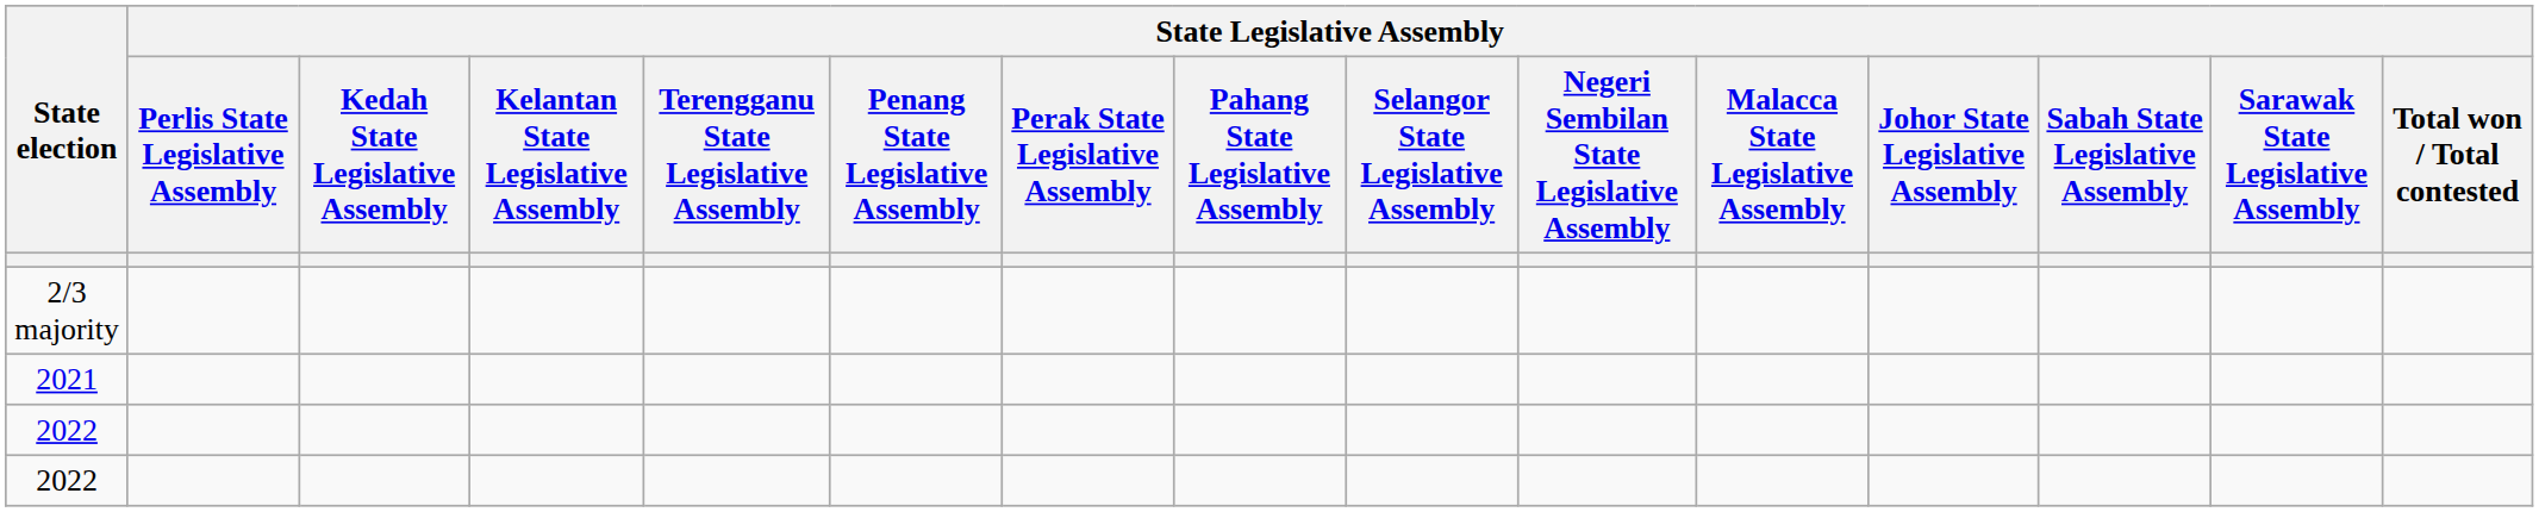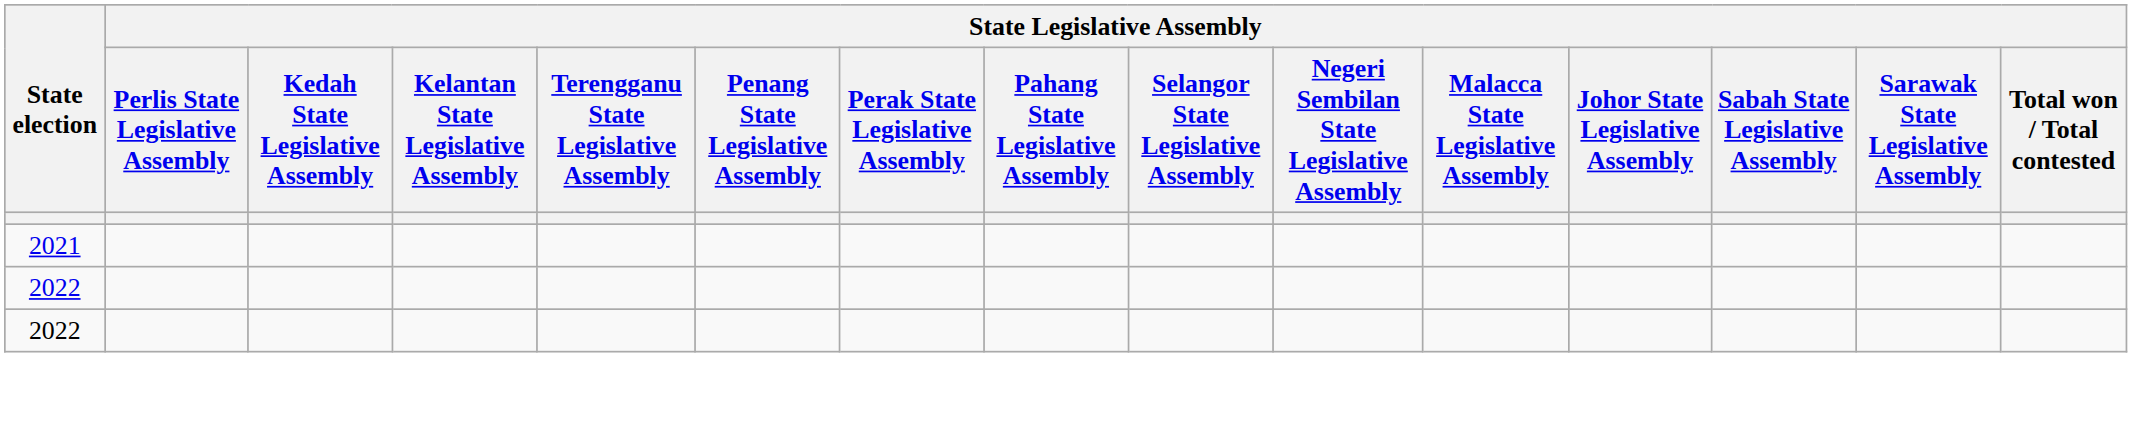 <table class="wikitable sortable" style="text-align:center; font-size:95%">
 <tr>
 <th rowspan=2>State election</th>
 <th colspan=14>State Legislative Assembly</th>
 </tr>
 <tr>
 <th><a href='#'>Perlis State Legislative Assembly</a></th>
 <th><a href='#'>Kedah State Legislative Assembly</a></th>
 <th><a href='#'>Kelantan State Legislative Assembly</a></th>
 <th><a href='#'>Terengganu State Legislative Assembly</a></th>
 <th><a href='#'>Penang State Legislative Assembly</a></th>
 <th><a href='#'>Perak State Legislative Assembly</a></th>
 <th><a href='#'>Pahang State Legislative Assembly</a></th>
 <th><a href='#'>Selangor State Legislative Assembly</a></th>
 <th><a href='#'>Negeri Sembilan State Legislative Assembly</a></th>
 <th><a href='#'>Malacca State Legislative Assembly</a></th>
 <th><a href='#'>Johor State Legislative Assembly</a></th>
 <th><a href='#'>Sabah State Legislative Assembly</a></th>
 <th><a href='#'>Sarawak State Legislative Assembly</a></th>
 <th>Total won / Total contested</th>
 </tr>
 <tr>
 <th></th>
 <th></th>
 <th></th>
 <th></th>
 <th></th>
 <th></th>
 <th></th>
 <th></th>
 <th></th>
 <th></th>
 <th></th>
 <th></th>
 <th></th>
 <th></th>
 <th></th>
-</tr>
-<tr>
-<td>2/3 majority</td>
-<td></td>
-<td></td>
-<td></td>
-<td></td>
-<td></td>
-<td></td>
-<td></td>
-<td></td>
-<td></td>
-<td></td>
-<td></td>
-<td></td>
-<td></td>
-<td></td>
 </tr>
 <tr>
 <td><a href='#'>2021</a></td>
 <td></td>
 <td></td>
 <td></td>
 <td></td>
 <td></td>
 <td></td>
 <td></td>
 <td></td>
 <td></td>
 <td></td>
 <td></td>
 <td></td>
 <td></td>
 <td></td>
 </tr>
 <tr>
 <td><a href='#'>2022</a></td>
 <td></td>
 <td></td>
 <td></td>
 <td></td>
 <td></td>
 <td></td>
 <td></td>
 <td></td>
 <td></td>
 <td></td>
 <td></td>
 <td></td>
 <td></td>
 <td></td>
 </tr>
 <tr>
 <td>2022</td>
 <td></td>
 <td></td>
 <td></td>
 <td></td>
 <td></td>
 <td></td>
 <td></td>
 <td></td>
 <td></td>
 <td></td>
 <td></td>
 <td></td>
 <td></td>
 <td></td>
 </tr>
 </table>
